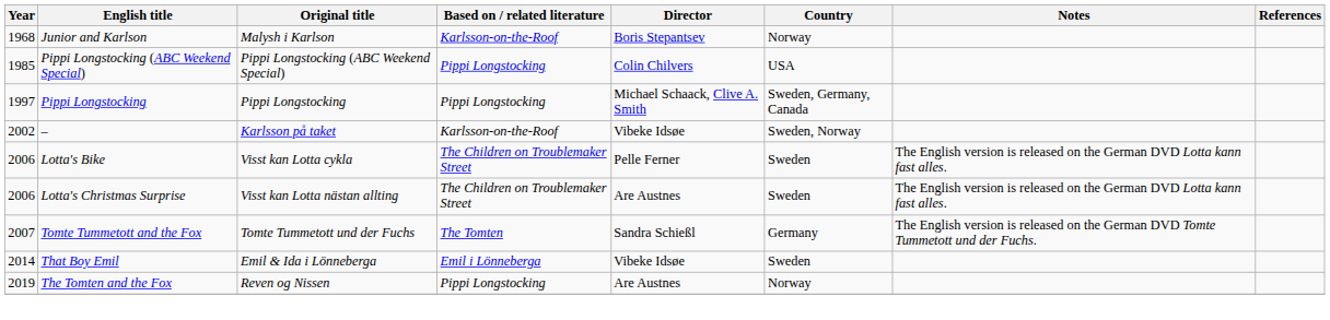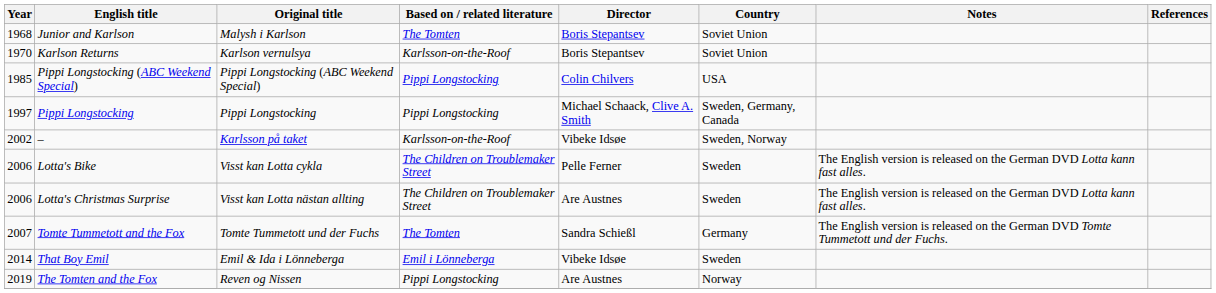 <table class="wikitable sortable">
 <tr class="hintergrundfarbe5">
 <th>Year</th>
 <th>English title</th>
 <th>Original title</th>
 <th>Based on / related literature</th>
 <th>Director</th>
 <th>Country</th>
 <th>Notes</th>
 <th>References</th>
 </tr>
 <tr>
 <td>1968</td>
 <td><em>Junior and Karlson</em></td>
 <td><em>Malysh i Karlson</em></td>
-<td><em><a href='#'>Karlsson-on-the-Roof</a></em></td>
+<td><em><a href='#'>The Tomten</a></em></td>
 <td><a href='#'>Boris Stepantsev</a></td>
-<td>Norway</td>
+<td>Soviet Union</td>
+<td></td>
+<td></td>
+</tr>
+<tr>
+<td>1970</td>
+<td><em>Karlson Returns</em></td>
+<td><em>Karlson vernulsya</em></td>
+<td><em>Karlsson-on-the-Roof</em></td>
+<td>Boris Stepantsev</td>
+<td>Soviet Union</td>
 <td></td>
 <td></td>
 </tr>
 <tr>
 <td>1985</td>
 <td><em>Pippi Longstocking</em> (<em><a href='#'>ABC Weekend Special</a></em>)</td>
 <td><em>Pippi Longstocking</em> (<em>ABC Weekend Special</em>)</td>
 <td><em><a href='#'>Pippi Longstocking</a></em></td>
 <td><a href='#'>Colin Chilvers</a></td>
 <td>USA</td>
 <td></td>
 <td></td>
 </tr>
 <tr>
 <td>1997</td>
 <td><em><a href='#'>Pippi Longstocking</a></em></td>
 <td><em>Pippi Longstocking</em></td>
 <td><em>Pippi Longstocking</em></td>
 <td>Michael Schaack, <a href='#'>Clive A. Smith</a></td>
 <td>Sweden, Germany, Canada</td>
 <td></td>
 <td></td>
 </tr>
 <tr>
 <td>2002</td>
 <td>–</td>
 <td><em><a href='#'>Karlsson på taket</a></em></td>
 <td><em>Karlsson-on-the-Roof</em></td>
 <td>Vibeke Idsøe</td>
 <td>Sweden, Norway</td>
 <td></td>
 <td></td>
 </tr>
 <tr>
 <td>2006</td>
 <td><em>Lotta's Bike</em></td>
 <td><em>Visst kan Lotta cykla</em></td>
 <td><em><a href='#'>The Children on Troublemaker Street</a></em></td>
 <td>Pelle Ferner</td>
 <td>Sweden</td>
 <td>The English version is released on the German DVD <em>Lotta kann fast alles</em>.</td>
 <td></td>
 </tr>
 <tr>
 <td>2006</td>
 <td><em>Lotta's Christmas Surprise</em></td>
 <td><em>Visst kan Lotta nästan allting</em></td>
 <td><em>The Children on Troublemaker Street</em></td>
 <td>Are Austnes</td>
 <td>Sweden</td>
 <td>The English version is released on the German DVD <em>Lotta kann fast alles</em>.</td>
 <td></td>
 </tr>
 <tr>
 <td>2007</td>
 <td><em><a href='#'>Tomte Tummetott and the Fox</a></em></td>
 <td><em>Tomte Tummetott und der Fuchs</em></td>
 <td><em><a href='#'>The Tomten</a></em></td>
 <td>Sandra Schießl</td>
 <td>Germany</td>
 <td>The English version is released on the German DVD <em>Tomte Tummetott und der Fuchs</em>.</td>
 <td></td>
 </tr>
 <tr>
 <td>2014</td>
 <td><em><a href='#'>That Boy Emil</a></em></td>
 <td><em>Emil & Ida i Lönneberga</em></td>
 <td><em><a href='#'>Emil i Lönneberga</a></em></td>
 <td>Vibeke Idsøe</td>
 <td>Sweden</td>
 <td></td>
 <td></td>
 </tr>
 <tr>
 <td>2019</td>
 <td><em><a href='#'>The Tomten and the Fox</a></em></td>
 <td><em>Reven og Nissen</em></td>
 <td><em>Pippi Longstocking</em></td>
 <td>Are Austnes</td>
 <td>Norway</td>
 <td></td>
 <td></td>
 </tr>
 <tr>
 </tr>
 </table>
